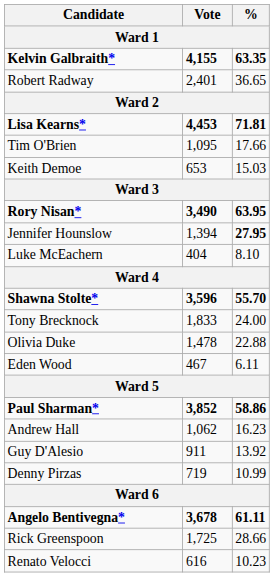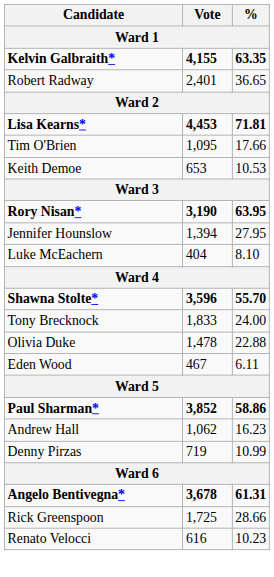 <table class="wikitable">
 <tr>
 <th bgcolor="#DDDDFF" width="200px">Candidate</th>
 <th bgcolor="#DDDDFF" width="50px">Vote</th>
 <th bgcolor="#DDDDFF" width="30px">%</th>
 </tr>
 <tr>
 <th colspan="3">Ward 1</th>
 </tr>
 <tr>
 <td><strong>Kelvin Galbraith<a href='#'>*</a></strong></td>
 <td><strong>4,155</strong></td>
 <td><strong>63.35</strong></td>
 </tr>
 <tr>
 <td>Robert Radway</td>
 <td>2,401</td>
 <td>36.65</td>
 </tr>
 <tr>
 <th colspan="3">Ward 2</th>
 </tr>
 <tr>
 <td><strong>Lisa Kearns<a href='#'>*</a></strong></td>
 <td><strong>4,453</strong></td>
 <td><strong>71.81</strong></td>
 </tr>
 <tr>
 <td>Tim O'Brien</td>
 <td>1,095</td>
 <td>17.66</td>
 </tr>
 <tr>
 <td>Keith Demoe</td>
 <td>653</td>
-<td>15.03</td>
+<td>10.53</td>
 </tr>
 <tr>
 <th colspan="3">Ward 3</th>
 </tr>
 <tr>
 <td><strong>Rory Nisan<a href='#'>*</a></strong></td>
-<td><strong>3,490</strong></td>
+<td><strong>3,190</strong></td>
 <td><strong>63.95</strong></td>
 </tr>
 <tr>
 <td>Jennifer Hounslow</td>
 <td>1,394</td>
-<td><strong>27.95</strong></td>
+<td>27.95</td>
 </tr>
 <tr>
 <td>Luke McEachern</td>
 <td>404</td>
 <td>8.10</td>
 </tr>
 <tr>
 <th colspan="3">Ward 4</th>
 </tr>
 <tr>
 <td><strong>Shawna Stolte<a href='#'>*</a></strong></td>
 <td><strong>3,596</strong></td>
 <td><strong>55.70</strong></td>
 </tr>
 <tr>
 <td>Tony Brecknock</td>
 <td>1,833</td>
 <td>24.00</td>
 </tr>
 <tr>
 <td>Olivia Duke</td>
 <td>1,478</td>
 <td>22.88</td>
 </tr>
 <tr>
 <td>Eden Wood</td>
 <td>467</td>
 <td>6.11</td>
 </tr>
 <tr>
 <th colspan="3">Ward 5</th>
 </tr>
 <tr>
 <td><strong>Paul Sharman<a href='#'>*</a></strong></td>
 <td><strong>3,852</strong></td>
 <td><strong>58.86</strong></td>
 </tr>
 <tr>
 <td>Andrew Hall</td>
 <td>1,062</td>
 <td>16.23</td>
 </tr>
 <tr>
-<td>Guy D'Alesio</td>
-<td>911</td>
-<td>13.92</td>
-</tr>
-<tr>
 <td>Denny Pirzas</td>
 <td>719</td>
 <td>10.99</td>
 </tr>
 <tr>
 <th colspan="3">Ward 6</th>
 </tr>
 <tr>
 <td><strong>Angelo Bentivegna<a href='#'>*</a></strong></td>
 <td><strong>3,678</strong></td>
-<td><strong>61.11</strong></td>
+<td><strong>61.31</strong></td>
 </tr>
 <tr>
 <td>Rick Greenspoon</td>
 <td>1,725</td>
 <td>28.66</td>
 </tr>
 <tr>
 <td>Renato Velocci</td>
 <td>616</td>
 <td>10.23</td>
 </tr>
 </table>
